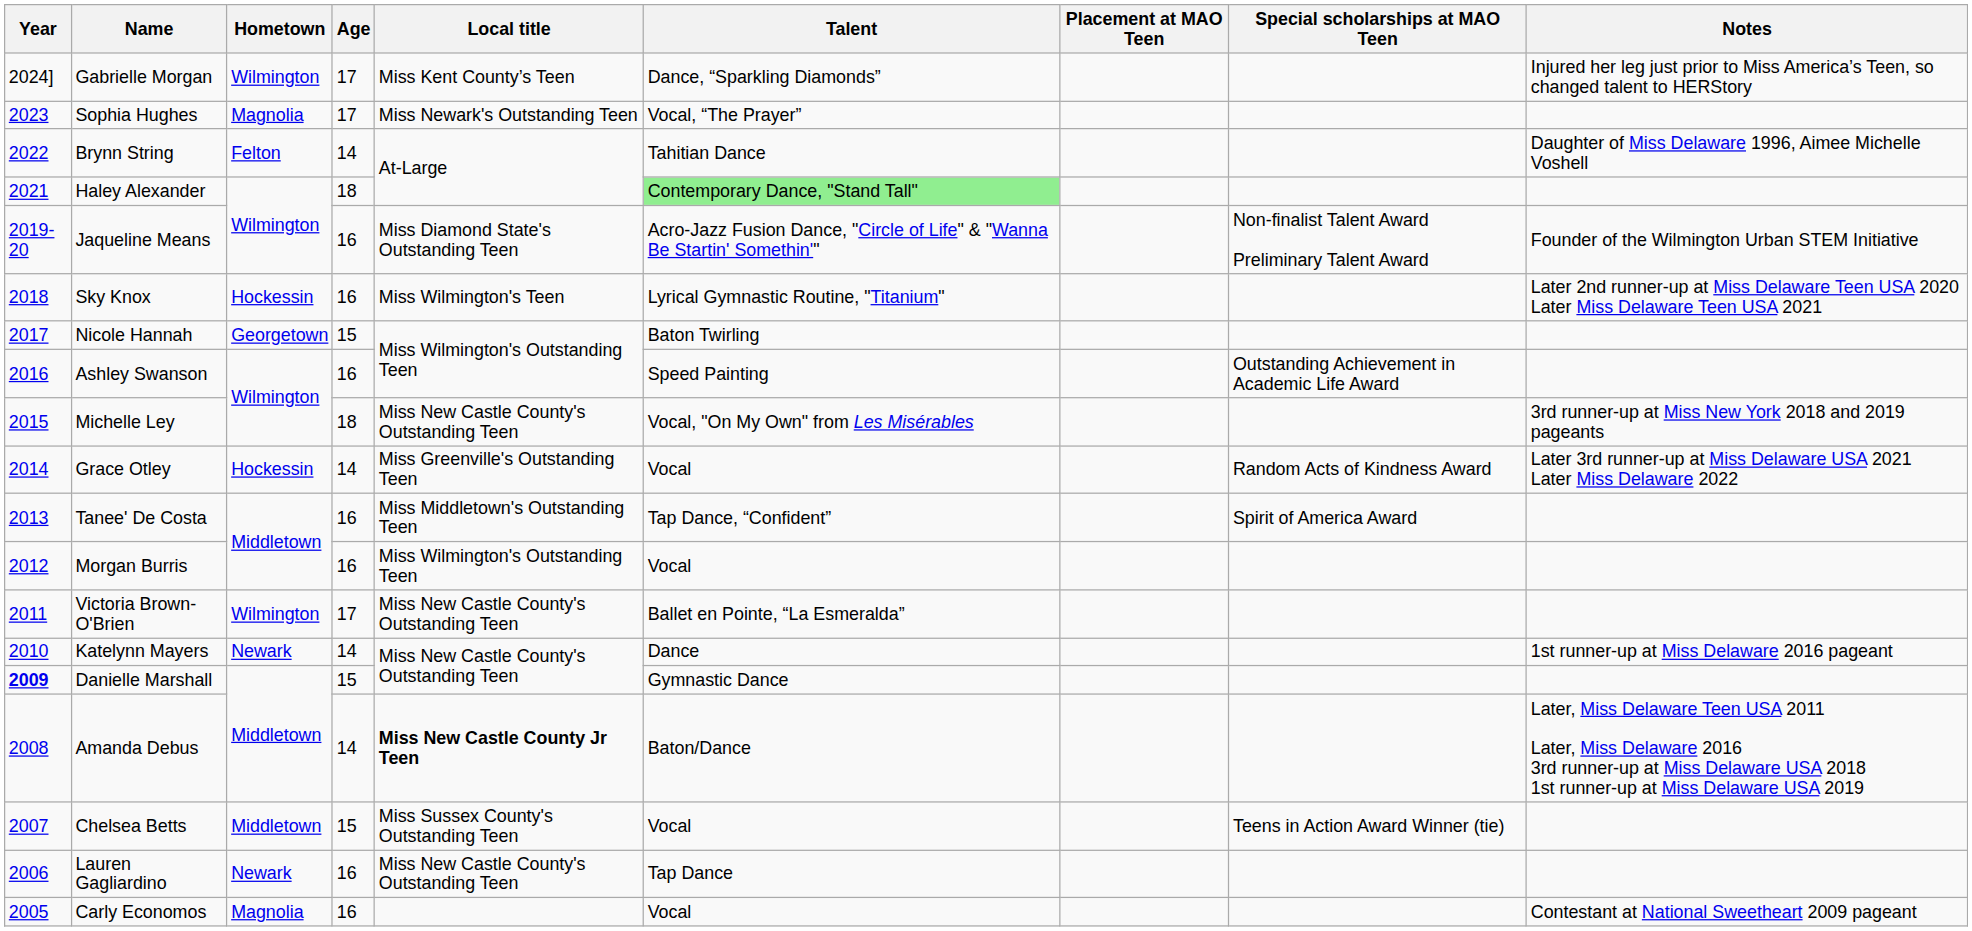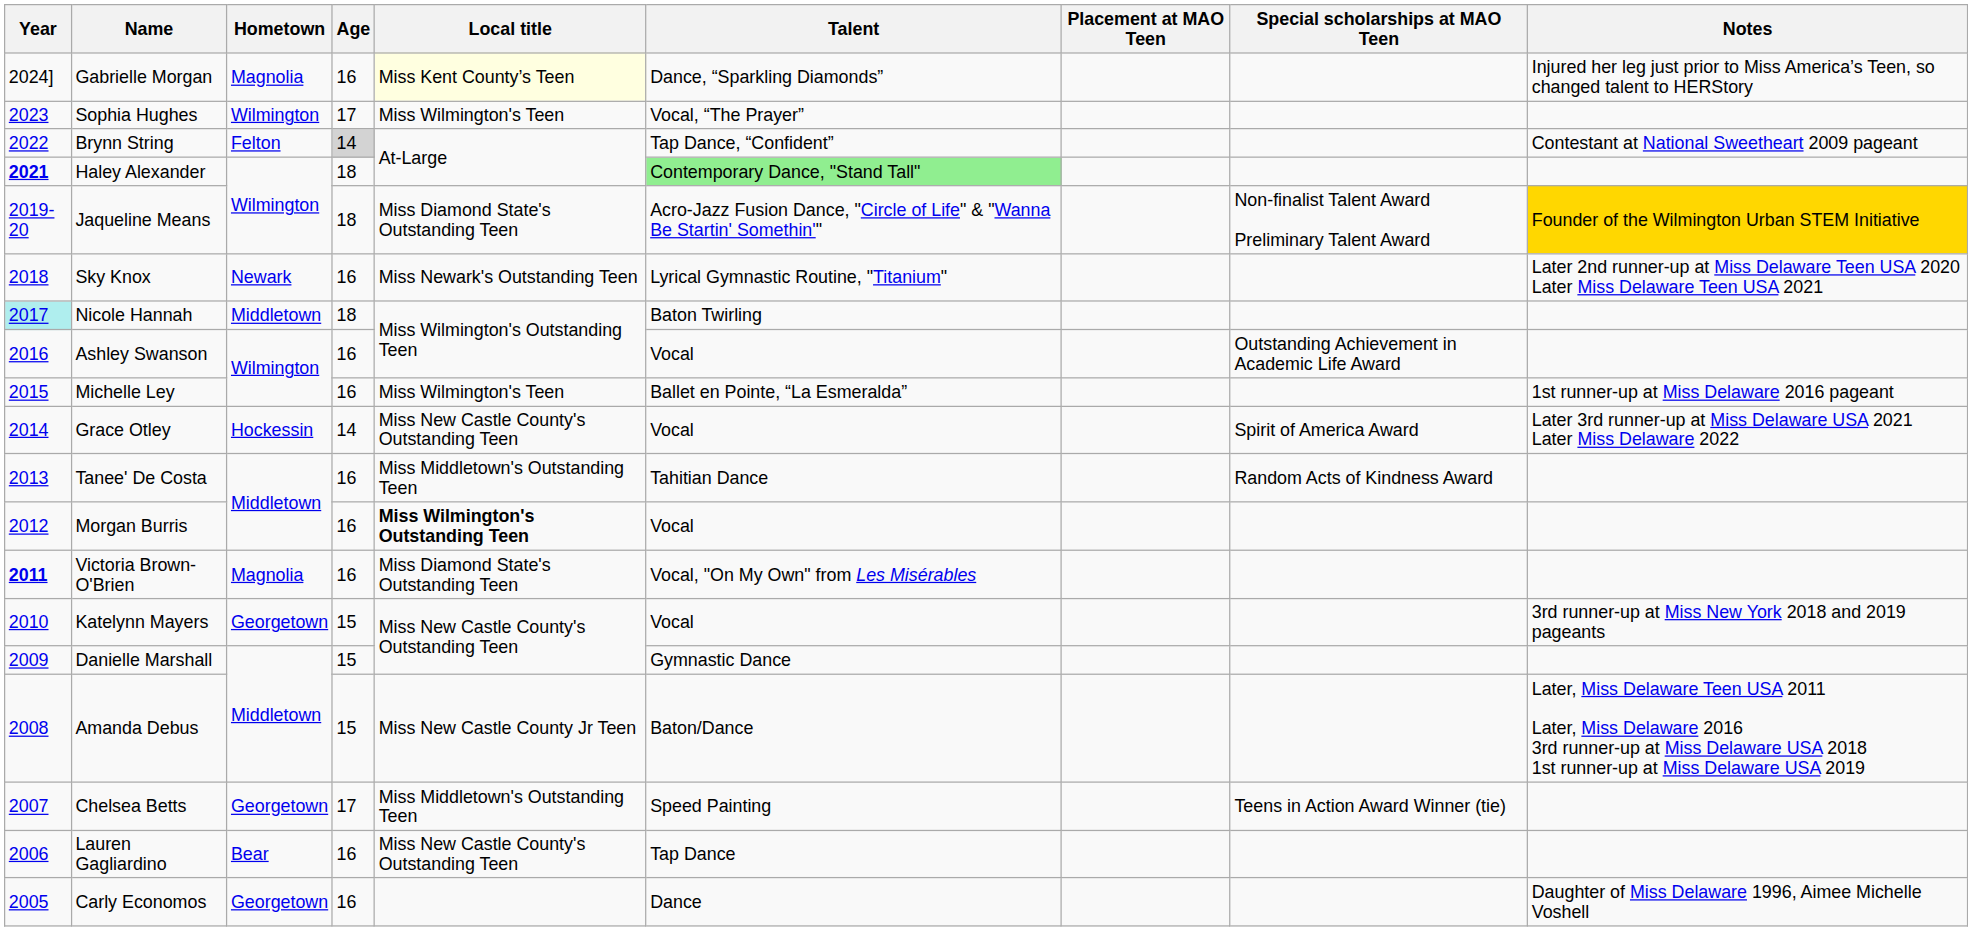 <table class="wikitable sortable"style="width:100%; font-size:90%;">
 <tr>
 <th>Year</th>
 <th>Name</th>
 <th>Hometown</th>
 <th>Age</th>
 <th>Local title</th>
 <th>Talent</th>
 <th>Placement at MAO Teen</th>
 <th>Special scholarships at MAO Teen</th>
 <th>Notes</th>
 </tr>
 <tr>
 <td [[Miss America's Teen 2025>2024]</td>
 <td>Gabrielle Morgan</td>
-<td><a href='#'>Wilmington</a></td>
-<td>17</td>
-<td>Miss Kent County’s Teen</td>
+<td><a href='#'>Magnolia</a></td>
+<td>16</td>
+<td style="background: lightyellow;">Miss Kent County’s Teen</td>
 <td>Dance, “Sparkling Diamonds”</td>
 <td></td>
 <td></td>
 <td>Injured her leg just prior to Miss America’s Teen, so changed talent to HERStory</td>
 </tr>
 <tr>
 <td><a href='#'>2023</a></td>
 <td>Sophia Hughes</td>
-<td><a href='#'>Magnolia</a></td>
+<td><a href='#'>Wilmington</a></td>
 <td>17</td>
-<td>Miss Newark's Outstanding Teen</td>
+<td>Miss Wilmington's Teen</td>
 <td>Vocal, “The Prayer”</td>
 <td></td>
 <td></td>
 <td></td>
 </tr>
 <tr>
 <td><a href='#'>2022</a></td>
 <td>Brynn String</td>
 <td><a href='#'>Felton</a></td>
-<td>14</td>
+<td style="background: lightgrey;">14</td>
 <td rowspan="2">At-Large</td>
-<td>Tahitian Dance</td>
+<td>Tap Dance, “Confident”</td>
 <td align="center"></td>
 <td></td>
-<td>Daughter of <a href='#'>Miss Delaware</a> 1996, Aimee Michelle Voshell</td>
+<td>Contestant at <a href='#'>National Sweetheart</a> 2009 pageant</td>
 </tr>
 <tr>
-<td><a href='#'>2021</a></td>
+<td><strong><a href='#'>2021</a></strong></td>
 <td>Haley Alexander</td>
 <td rowspan="2"><a href='#'>Wilmington</a></td>
 <td>18</td>
 <td style="background: lightgreen;">Contemporary Dance, "Stand Tall"</td>
 <td></td>
 <td></td>
 <td></td>
 </tr>
 <tr>
 <td><a href='#'>2019-20</a></td>
 <td>Jaqueline Means</td>
-<td>16</td>
+<td>18</td>
 <td>Miss Diamond State's Outstanding Teen</td>
 <td>Acro-Jazz Fusion Dance, "<a href='#'>Circle of Life</a>" & "<a href='#'>Wanna Be Startin' Somethin'</a>"</td>
 <td></td>
 <td>Non-finalist Talent Award<br><br>Preliminary Talent Award</td>
-<td>Founder of the Wilmington Urban STEM Initiative</td>
+<td style="background: gold;">Founder of the Wilmington Urban STEM Initiative</td>
 </tr>
 <tr>
 <td><a href='#'>2018</a></td>
 <td>Sky Knox</td>
-<td><a href='#'>Hockessin</a></td>
+<td><a href='#'>Newark</a></td>
 <td>16</td>
-<td>Miss Wilmington's Teen</td>
+<td>Miss Newark's Outstanding Teen</td>
 <td>Lyrical Gymnastic Routine, "<a href='#'>Titanium</a>"</td>
 <td></td>
 <td></td>
 <td>Later 2nd runner-up at <a href='#'>Miss Delaware Teen USA</a> 2020<br>Later <a href='#'>Miss Delaware Teen USA</a> 2021</td>
 </tr>
 <tr>
-<td><a href='#'>2017</a></td>
+<td style="background: paleturquoise;"><a href='#'>2017</a></td>
 <td>Nicole Hannah</td>
-<td><a href='#'>Georgetown</a></td>
-<td>15</td>
+<td><a href='#'>Middletown</a></td>
+<td>18</td>
 <td rowspan=2>Miss Wilmington's Outstanding Teen</td>
 <td>Baton Twirling</td>
 <td></td>
 <td></td>
 <td></td>
 </tr>
 <tr>
 <td><a href='#'>2016</a></td>
 <td>Ashley Swanson</td>
 <td rowspan=2><a href='#'>Wilmington</a></td>
 <td>16</td>
-<td>Speed Painting</td>
+<td>Vocal</td>
 <td></td>
 <td>Outstanding Achievement in Academic Life Award</td>
 <td></td>
 </tr>
 <tr>
 <td><a href='#'>2015</a></td>
 <td>Michelle Ley</td>
-<td>18</td>
-<td>Miss New Castle County's Outstanding Teen</td>
-<td>Vocal, "On My Own" from <em><a href='#'>Les Misérables</a></em></td>
+<td>16</td>
+<td>Miss Wilmington's Teen</td>
+<td>Ballet en Pointe, “La Esmeralda”</td>
 <td></td>
 <td></td>
-<td>3rd runner-up at <a href='#'>Miss New York</a> 2018 and 2019 pageants</td>
+<td>1st runner-up at <a href='#'>Miss Delaware</a> 2016 pageant</td>
 </tr>
 <tr>
 <td><a href='#'>2014</a></td>
 <td>Grace Otley</td>
 <td><a href='#'>Hockessin</a></td>
 <td>14</td>
-<td>Miss Greenville's Outstanding Teen</td>
+<td>Miss New Castle County's Outstanding Teen</td>
 <td>Vocal</td>
 <td></td>
-<td>Random Acts of Kindness Award</td>
+<td>Spirit of America Award</td>
 <td>Later 3rd runner-up at <a href='#'>Miss Delaware USA</a> 2021<br>Later <a href='#'>Miss Delaware</a> 2022</td>
 </tr>
 <tr>
 <td><a href='#'>2013</a></td>
 <td>Tanee' De Costa</td>
 <td rowspan=2><a href='#'>Middletown</a></td>
 <td>16</td>
 <td>Miss Middletown's Outstanding Teen</td>
-<td>Tap Dance, “Confident”</td>
+<td>Tahitian Dance</td>
 <td></td>
-<td>Spirit of America Award</td>
+<td>Random Acts of Kindness Award</td>
 <td></td>
 </tr>
 <tr>
 <td><a href='#'>2012</a></td>
 <td>Morgan Burris</td>
 <td>16</td>
-<td>Miss Wilmington's Outstanding Teen</td>
+<td><strong>Miss Wilmington's Outstanding Teen</strong></td>
 <td>Vocal</td>
 <td></td>
 <td></td>
 <td></td>
 </tr>
 <tr>
-<td><a href='#'>2011</a></td>
+<td><strong><a href='#'>2011</a></strong></td>
 <td>Victoria Brown-O'Brien</td>
-<td><a href='#'>Wilmington</a></td>
-<td>17</td>
-<td>Miss New Castle County's Outstanding Teen</td>
-<td>Ballet en Pointe, “La Esmeralda”</td>
+<td><a href='#'>Magnolia</a></td>
+<td>16</td>
+<td>Miss Diamond State's Outstanding Teen</td>
+<td>Vocal, "On My Own" from <em><a href='#'>Les Misérables</a></em></td>
 <td></td>
 <td></td>
 <td></td>
 </tr>
 <tr>
 <td><a href='#'>2010</a></td>
 <td>Katelynn Mayers</td>
-<td><a href='#'>Newark</a></td>
-<td>14</td>
+<td><a href='#'>Georgetown</a></td>
+<td>15</td>
 <td rowspan=2>Miss New Castle County's Outstanding Teen</td>
-<td>Dance</td>
+<td>Vocal</td>
 <td></td>
 <td></td>
-<td>1st runner-up at <a href='#'>Miss Delaware</a> 2016 pageant</td>
+<td>3rd runner-up at <a href='#'>Miss New York</a> 2018 and 2019 pageants</td>
 </tr>
 <tr>
-<td><strong><a href='#'>2009</a></strong></td>
+<td><a href='#'>2009</a></td>
 <td>Danielle Marshall</td>
 <td rowspan=2><a href='#'>Middletown</a></td>
 <td>15</td>
 <td>Gymnastic Dance</td>
 <td></td>
 <td></td>
 <td></td>
 </tr>
 <tr>
 <td><a href='#'>2008</a></td>
 <td>Amanda Debus</td>
-<td>14</td>
-<td><strong>Miss New Castle County Jr Teen</strong></td>
+<td>15</td>
+<td>Miss New Castle County Jr Teen</td>
 <td>Baton/Dance</td>
 <td></td>
 <td></td>
 <td>Later, <a href='#'>Miss Delaware Teen USA</a> 2011<br><br>Later, <a href='#'>Miss Delaware</a> 2016<br>3rd runner-up at <a href='#'>Miss Delaware USA</a> 2018<br>1st runner-up at <a href='#'>Miss Delaware USA</a> 2019</td>
 </tr>
 <tr>
 <td><a href='#'>2007</a></td>
 <td>Chelsea Betts</td>
-<td><a href='#'>Middletown</a></td>
-<td>15</td>
-<td>Miss Sussex County's Outstanding Teen</td>
-<td>Vocal</td>
+<td><a href='#'>Georgetown</a></td>
+<td>17</td>
+<td>Miss Middletown's Outstanding Teen</td>
+<td>Speed Painting</td>
 <td></td>
 <td>Teens in Action Award Winner (tie)</td>
 <td></td>
 </tr>
 <tr>
 <td><a href='#'>2006</a></td>
 <td>Lauren Gagliardino</td>
-<td><a href='#'>Newark</a></td>
+<td><a href='#'>Bear</a></td>
 <td>16</td>
 <td>Miss New Castle County's Outstanding Teen</td>
 <td>Tap Dance</td>
 <td></td>
 <td></td>
 <td></td>
 </tr>
 <tr>
 <td><a href='#'>2005</a></td>
 <td>Carly Economos</td>
-<td><a href='#'>Magnolia</a></td>
+<td><a href='#'>Georgetown</a></td>
 <td>16</td>
 <td></td>
-<td>Vocal</td>
+<td>Dance</td>
 <td></td>
 <td></td>
-<td>Contestant at <a href='#'>National Sweetheart</a> 2009 pageant</td>
+<td>Daughter of <a href='#'>Miss Delaware</a> 1996, Aimee Michelle Voshell</td>
 </tr>
 </table>
